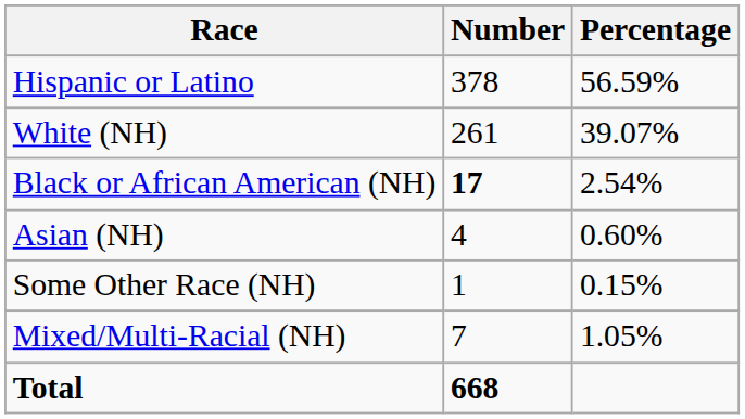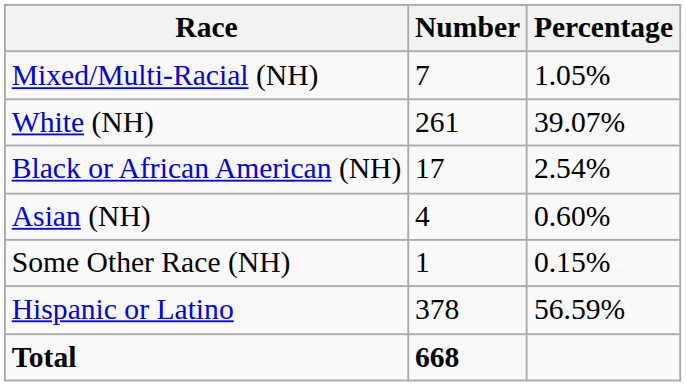 <table class="wikitable">
 <tr>
 <th>Race</th>
 <th>Number</th>
 <th>Percentage</th>
 </tr>
 <tr>
-<td><a href='#'>Hispanic or Latino</a></td>
-<td>378</td>
-<td>56.59%</td>
+<td><a href='#'>Mixed/Multi-Racial</a> (NH)</td>
+<td>7</td>
+<td>1.05%</td>
 </tr>
 <tr>
 <td><a href='#'>White</a> (NH)</td>
 <td>261</td>
 <td>39.07%</td>
 </tr>
 <tr>
 <td><a href='#'>Black or African American</a> (NH)</td>
-<td><strong>17</strong></td>
+<td>17</td>
 <td>2.54%</td>
 </tr>
 <tr>
 <td><a href='#'>Asian</a> (NH)</td>
 <td>4</td>
 <td>0.60%</td>
 </tr>
 <tr>
 <td>Some Other Race (NH)</td>
 <td>1</td>
 <td>0.15%</td>
 </tr>
 <tr>
-<td><a href='#'>Mixed/Multi-Racial</a> (NH)</td>
-<td>7</td>
-<td>1.05%</td>
+<td><a href='#'>Hispanic or Latino</a></td>
+<td>378</td>
+<td>56.59%</td>
 </tr>
 <tr>
 <td><strong>Total</strong></td>
 <td><strong>668</strong></td>
 <td></td>
 </tr>
 </table>
